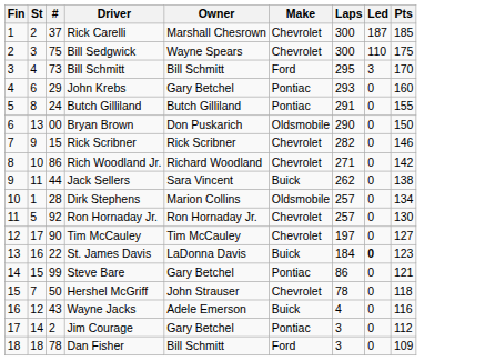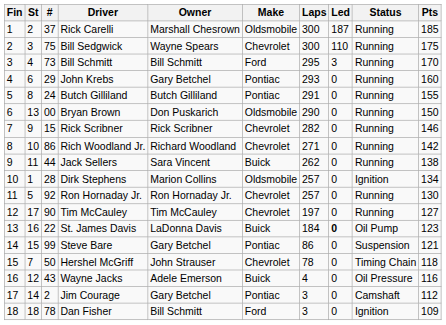 <table class="wikitable" style="font-size: 95%;">
 <tr>
 <th>Fin</th>
 <th>St</th>
 <th>#</th>
 <th>Driver</th>
 <th>Owner</th>
 <th>Make</th>
 <th>Laps</th>
 <th>Led</th>
+<th>Status</th>
 <th>Pts</th>
 </tr>
 <tr>
 <td>1</td>
 <td>2</td>
 <td>37</td>
 <td>Rick Carelli</td>
 <td>Marshall Chesrown</td>
-<td>Chevrolet</td>
+<td>Oldsmobile</td>
 <td>300</td>
 <td>187</td>
+<td>Running</td>
 <td>185</td>
 </tr>
 <tr>
 <td>2</td>
 <td>3</td>
 <td>75</td>
 <td>Bill Sedgwick</td>
 <td>Wayne Spears</td>
 <td>Chevrolet</td>
 <td>300</td>
 <td>110</td>
+<td>Running</td>
 <td>175</td>
 </tr>
 <tr>
 <td>3</td>
 <td>4</td>
 <td>73</td>
 <td>Bill Schmitt</td>
 <td>Bill Schmitt</td>
 <td>Ford</td>
 <td>295</td>
 <td>3</td>
+<td>Running</td>
 <td>170</td>
 </tr>
 <tr>
 <td>4</td>
 <td>6</td>
 <td>29</td>
 <td>John Krebs</td>
 <td>Gary Betchel</td>
 <td>Pontiac</td>
 <td>293</td>
 <td>0</td>
+<td>Running</td>
 <td>160</td>
 </tr>
 <tr>
 <td>5</td>
 <td>8</td>
 <td>24</td>
 <td>Butch Gilliland</td>
 <td>Butch Gilliland</td>
 <td>Pontiac</td>
 <td>291</td>
 <td>0</td>
+<td>Running</td>
 <td>155</td>
 </tr>
 <tr>
 <td>6</td>
 <td>13</td>
 <td>00</td>
 <td>Bryan Brown</td>
 <td>Don Puskarich</td>
 <td>Oldsmobile</td>
 <td>290</td>
 <td>0</td>
+<td>Running</td>
 <td>150</td>
 </tr>
 <tr>
 <td>7</td>
 <td>9</td>
 <td>15</td>
 <td>Rick Scribner</td>
 <td>Rick Scribner</td>
 <td>Chevrolet</td>
 <td>282</td>
 <td>0</td>
+<td>Running</td>
 <td>146</td>
 </tr>
 <tr>
 <td>8</td>
 <td>10</td>
 <td>86</td>
 <td>Rich Woodland Jr.</td>
 <td>Richard Woodland</td>
 <td>Chevrolet</td>
 <td>271</td>
 <td>0</td>
+<td>Running</td>
 <td>142</td>
 </tr>
 <tr>
 <td>9</td>
 <td>11</td>
 <td>44</td>
 <td>Jack Sellers</td>
 <td>Sara Vincent</td>
 <td>Buick</td>
 <td>262</td>
 <td>0</td>
+<td>Running</td>
 <td>138</td>
 </tr>
 <tr>
 <td>10</td>
 <td>1</td>
 <td>28</td>
 <td>Dirk Stephens</td>
 <td>Marion Collins</td>
 <td>Oldsmobile</td>
 <td>257</td>
 <td>0</td>
+<td>Ignition</td>
 <td>134</td>
 </tr>
 <tr>
 <td>11</td>
 <td>5</td>
 <td>92</td>
 <td>Ron Hornaday Jr.</td>
 <td>Ron Hornaday Jr.</td>
 <td>Chevrolet</td>
 <td>257</td>
 <td>0</td>
+<td>Running</td>
 <td>130</td>
 </tr>
 <tr>
 <td>12</td>
 <td>17</td>
 <td>90</td>
 <td>Tim McCauley</td>
 <td>Tim McCauley</td>
 <td>Chevrolet</td>
 <td>197</td>
 <td>0</td>
+<td>Running</td>
 <td>127</td>
 </tr>
 <tr>
 <td>13</td>
 <td>16</td>
 <td>22</td>
 <td>St. James Davis</td>
 <td>LaDonna Davis</td>
 <td>Buick</td>
 <td>184</td>
 <td><strong>0</strong></td>
+<td>Oil Pump</td>
 <td>123</td>
 </tr>
 <tr>
 <td>14</td>
 <td>15</td>
 <td>99</td>
 <td>Steve Bare</td>
 <td>Gary Betchel</td>
 <td>Pontiac</td>
 <td>86</td>
 <td>0</td>
+<td>Suspension</td>
 <td>121</td>
 </tr>
 <tr>
 <td>15</td>
 <td>7</td>
 <td>50</td>
 <td>Hershel McGriff</td>
 <td>John Strauser</td>
 <td>Chevrolet</td>
 <td>78</td>
 <td>0</td>
+<td>Timing Chain</td>
 <td>118</td>
 </tr>
 <tr>
 <td>16</td>
 <td>12</td>
 <td>43</td>
 <td>Wayne Jacks</td>
 <td>Adele Emerson</td>
 <td>Buick</td>
 <td>4</td>
 <td>0</td>
+<td>Oil Pressure</td>
 <td>116</td>
 </tr>
 <tr>
 <td>17</td>
 <td>14</td>
 <td>2</td>
 <td>Jim Courage</td>
 <td>Gary Betchel</td>
 <td>Pontiac</td>
 <td>3</td>
 <td>0</td>
+<td>Camshaft</td>
 <td>112</td>
 </tr>
 <tr>
 <td>18</td>
 <td>18</td>
 <td>78</td>
 <td>Dan Fisher</td>
 <td>Bill Schmitt</td>
 <td>Ford</td>
 <td>3</td>
 <td>0</td>
+<td>Ignition</td>
 <td>109</td>
 </tr>
 </table>
